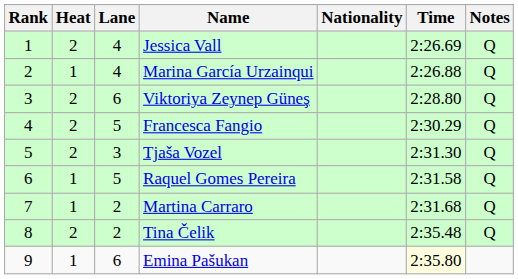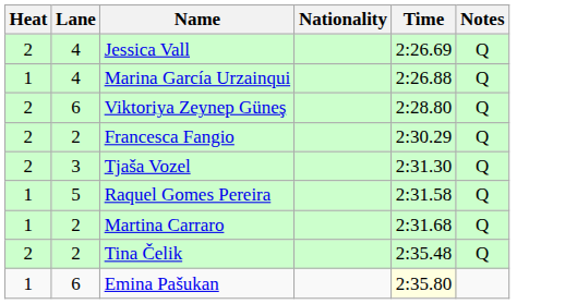 <table class="wikitable sortable" style="text-align:center">
 <tr>
-<th>Rank</th>
 <th>Heat</th>
 <th>Lane</th>
 <th>Name</th>
 <th>Nationality</th>
 <th>Time</th>
 <th>Notes</th>
 </tr>
 <tr bgcolor=ccffcc>
-<td>1</td>
 <td>2</td>
 <td>4</td>
 <td align="left"><a href='#'>Jessica Vall</a></td>
 <td align="left"></td>
 <td>2:26.69</td>
 <td>Q</td>
 </tr>
 <tr bgcolor=ccffcc>
-<td>2</td>
 <td>1</td>
 <td>4</td>
 <td align="left"><a href='#'>Marina García Urzainqui</a></td>
 <td align="left"></td>
 <td>2:26.88</td>
 <td>Q</td>
 </tr>
 <tr bgcolor=ccffcc>
-<td>3</td>
 <td>2</td>
 <td>6</td>
 <td align="left"><a href='#'>Viktoriya Zeynep Güneş</a></td>
 <td align="left"></td>
 <td>2:28.80</td>
 <td>Q</td>
 </tr>
 <tr bgcolor=ccffcc>
-<td>4</td>
 <td>2</td>
-<td>5</td>
+<td>2</td>
 <td align="left"><a href='#'>Francesca Fangio</a></td>
 <td align="left"></td>
 <td>2:30.29</td>
 <td>Q</td>
 </tr>
 <tr bgcolor=ccffcc>
-<td>5</td>
 <td>2</td>
 <td>3</td>
 <td align="left"><a href='#'>Tjaša Vozel</a></td>
 <td align="left"></td>
 <td>2:31.30</td>
 <td>Q</td>
 </tr>
 <tr bgcolor=ccffcc>
-<td>6</td>
 <td>1</td>
 <td>5</td>
 <td align="left"><a href='#'>Raquel Gomes Pereira</a></td>
 <td align="left"></td>
 <td>2:31.58</td>
 <td>Q</td>
 </tr>
 <tr bgcolor=ccffcc>
-<td>7</td>
 <td>1</td>
 <td>2</td>
 <td align="left"><a href='#'>Martina Carraro</a></td>
 <td align="left"></td>
 <td>2:31.68</td>
 <td>Q</td>
 </tr>
 <tr bgcolor=ccffcc>
-<td>8</td>
 <td>2</td>
 <td>2</td>
 <td align="left"><a href='#'>Tina Čelik</a></td>
 <td align="left"></td>
 <td>2:35.48</td>
 <td>Q</td>
 </tr>
 <tr>
-<td>9</td>
 <td>1</td>
 <td>6</td>
 <td align="left"><a href='#'>Emina Pašukan</a></td>
 <td align="left"></td>
 <td style="background: lightyellow;">2:35.80</td>
 <td></td>
 </tr>
 </table>
